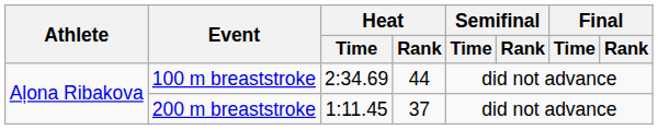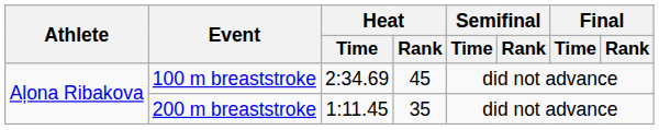 <table class=wikitable style="font-size:90%">
 <tr>
 <th rowspan="2">Athlete</th>
 <th rowspan="2">Event</th>
 <th colspan="2">Heat</th>
 <th colspan="2">Semifinal</th>
 <th colspan="2">Final</th>
 </tr>
 <tr style="font-size:95%">
 <th>Time</th>
 <th>Rank</th>
 <th>Time</th>
 <th>Rank</th>
 <th>Time</th>
 <th>Rank</th>
 </tr>
 <tr align=center>
 <td align=left rowspan=2><a href='#'>Aļona Ribakova</a></td>
 <td align=left><a href='#'>100 m breaststroke</a></td>
 <td>2:34.69</td>
-<td>44</td>
+<td>45</td>
 <td colspan=4>did not advance</td>
 </tr>
 <tr align=center>
 <td align=left><a href='#'>200 m breaststroke</a></td>
 <td>1:11.45</td>
-<td>37</td>
+<td>35</td>
 <td colspan=4>did not advance</td>
 </tr>
 </table>
